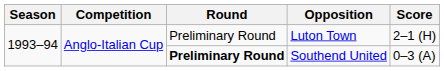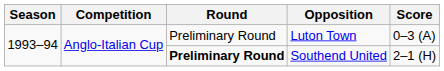 <table class="wikitable">
 <tr>
 <th>Season</th>
 <th>Competition</th>
 <th>Round</th>
 <th>Opposition</th>
 <th>Score</th>
 </tr>
 <tr>
 <td rowspan="2">1993–94</td>
 <td rowspan="2"><a href='#'>Anglo-Italian Cup</a></td>
 <td>Preliminary Round</td>
 <td> <a href='#'>Luton Town</a></td>
-<td>2–1 (H)</td>
+<td>0–3 (A)</td>
 </tr>
 <tr>
 <td><strong>Preliminary Round</strong></td>
 <td> <a href='#'>Southend United</a></td>
-<td>0–3 (A)</td>
+<td>2–1 (H)</td>
 </tr>
 </table>
